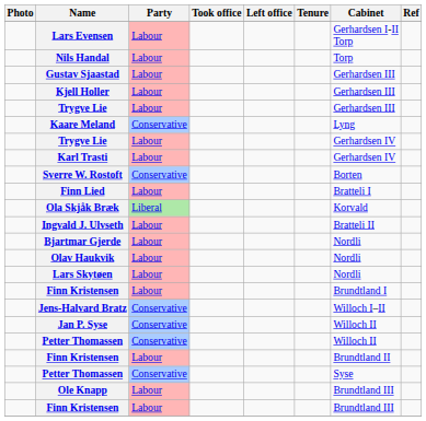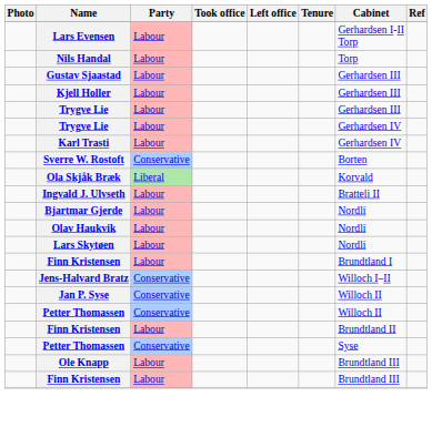 <table class="wikitable plainrowheaders sortable">
 <tr>
 <th scope=col class=unsortable>Photo</th>
 <th scope=col>Name</th>
 <th scope=col>Party</th>
 <th scope=col>Took office</th>
 <th scope=col>Left office</th>
 <th scope=col>Tenure</th>
 <th scope=col>Cabinet</th>
 <th scope=col class=unsortable>Ref</th>
 </tr>
 <tr>
 </tr>
 <tr>
 <td align=center></td>
 <th scope=row><a href='#'>Lars Evensen</a></th>
 <td style="background:#FFB6B6"><a href='#'>Labour</a></td>
 <td></td>
 <td></td>
 <td></td>
 <td><a href='#'>Gerhardsen I</a>-<a href='#'>II</a><br><a href='#'>Torp</a></td>
 <td align=center></td>
 </tr>
 <tr>
 <td align=center></td>
 <th scope=row><a href='#'>Nils Handal</a></th>
 <td style="background:#FFB6B6"><a href='#'>Labour</a></td>
 <td></td>
 <td></td>
 <td></td>
 <td><a href='#'>Torp</a></td>
 <td align=center></td>
 </tr>
 <tr>
 <td align=center></td>
 <th scope=row><a href='#'>Gustav Sjaastad</a></th>
 <td style="background:#FFB6B6"><a href='#'>Labour</a></td>
 <td></td>
 <td></td>
 <td></td>
 <td><a href='#'>Gerhardsen III</a></td>
 <td align=center></td>
 </tr>
 <tr>
 <td align=center></td>
 <th scope=row><a href='#'>Kjell Holler</a></th>
 <td style="background:#FFB6B6"><a href='#'>Labour</a></td>
 <td></td>
 <td></td>
 <td></td>
 <td><a href='#'>Gerhardsen III</a></td>
 <td align=center></td>
 </tr>
 <tr>
 <td align=center></td>
 <th scope=row><a href='#'>Trygve Lie</a></th>
 <td style="background:#FFB6B6"><a href='#'>Labour</a></td>
 <td></td>
 <td></td>
 <td></td>
 <td><a href='#'>Gerhardsen III</a></td>
 <td align=center></td>
 </tr>
 <tr>
 <td align=center></td>
-<th scope=row><a href='#'>Kaare Meland</a></th>
-<td style="background:#AACCFF"><a href='#'>Conservative</a></td>
-<td></td>
-<td></td>
-<td></td>
-<td><a href='#'>Lyng</a></td>
-<td align=center></td>
-</tr>
-<tr>
-<td align=center></td>
 <th scope=row><a href='#'>Trygve Lie</a></th>
 <td style="background:#FFB6B6"><a href='#'>Labour</a></td>
 <td></td>
 <td></td>
 <td></td>
 <td><a href='#'>Gerhardsen IV</a></td>
 <td align=center></td>
 </tr>
 <tr>
 <td align=center></td>
 <th scope=row><a href='#'>Karl Trasti</a></th>
 <td style="background:#FFB6B6"><a href='#'>Labour</a></td>
 <td></td>
 <td></td>
 <td></td>
 <td><a href='#'>Gerhardsen IV</a></td>
 <td align=center></td>
 </tr>
 <tr>
 <td align=center></td>
 <th scope=row><a href='#'>Sverre W. Rostoft</a></th>
 <td style="background:#AACCFF"><a href='#'>Conservative</a></td>
 <td></td>
 <td></td>
 <td></td>
 <td><a href='#'>Borten</a></td>
-<td align=center></td>
-</tr>
-<tr>
-<td align=center></td>
-<th scope=row><a href='#'>Finn Lied</a></th>
-<td style="background:#FFB6B6"><a href='#'>Labour</a></td>
-<td></td>
-<td></td>
-<td></td>
-<td><a href='#'>Bratteli I</a></td>
 <td align=center></td>
 </tr>
 <tr>
 <td align=center></td>
 <th scope=row><a href='#'>Ola Skjåk Bræk</a></th>
 <td style="background:#AEE8A8"><a href='#'>Liberal</a></td>
 <td></td>
 <td></td>
 <td></td>
 <td><a href='#'>Korvald</a></td>
 <td align=center></td>
 </tr>
 <tr>
 <td align=center></td>
 <th scope=row><a href='#'>Ingvald J. Ulvseth</a></th>
 <td style="background:#FFB6B6"><a href='#'>Labour</a></td>
 <td></td>
 <td></td>
 <td></td>
 <td><a href='#'>Bratteli II</a></td>
 <td align=center></td>
 </tr>
 <tr>
 <td align=center></td>
 <th scope=row><a href='#'>Bjartmar Gjerde</a></th>
 <td style="background:#FFB6B6"><a href='#'>Labour</a></td>
 <td></td>
 <td></td>
 <td></td>
 <td><a href='#'>Nordli</a></td>
 <td align=center></td>
 </tr>
 <tr>
 <td align=center></td>
 <th scope=row><a href='#'>Olav Haukvik</a></th>
 <td style="background:#FFB6B6"><a href='#'>Labour</a></td>
 <td></td>
 <td></td>
 <td></td>
 <td><a href='#'>Nordli</a></td>
 <td align=center></td>
 </tr>
 <tr>
 <td align=center></td>
 <th scope=row><a href='#'>Lars Skytøen</a></th>
 <td style="background:#FFB6B6"><a href='#'>Labour</a></td>
 <td></td>
 <td></td>
 <td></td>
 <td><a href='#'>Nordli</a></td>
 <td align=center></td>
 </tr>
 <tr>
 <td align=center></td>
 <th scope=row><a href='#'>Finn Kristensen</a></th>
 <td style="background:#FFB6B6"><a href='#'>Labour</a></td>
 <td></td>
 <td></td>
 <td></td>
 <td><a href='#'>Brundtland I</a></td>
 <td align=center></td>
 </tr>
 <tr>
 <td align=center></td>
 <th scope=row><a href='#'>Jens-Halvard Bratz</a></th>
 <td style="background:#AACCFF"><a href='#'>Conservative</a></td>
 <td></td>
 <td></td>
 <td></td>
 <td><a href='#'>Willoch I</a>–<a href='#'>II</a></td>
 <td align=center></td>
 </tr>
 <tr>
 <td align=center></td>
 <th scope=row><a href='#'>Jan P. Syse</a></th>
 <td style="background:#AACCFF"><a href='#'>Conservative</a></td>
 <td></td>
 <td></td>
 <td></td>
 <td><a href='#'>Willoch II</a></td>
 <td align=center></td>
 </tr>
 <tr>
 <td align=center></td>
 <th scope=row><a href='#'>Petter Thomassen</a></th>
 <td style="background:#AACCFF"><a href='#'>Conservative</a></td>
 <td></td>
 <td></td>
 <td></td>
 <td><a href='#'>Willoch II</a></td>
 <td align=center></td>
 </tr>
 <tr>
 <td align=center></td>
 <th scope=row><a href='#'>Finn Kristensen</a></th>
 <td style="background:#FFB6B6"><a href='#'>Labour</a></td>
 <td></td>
 <td></td>
 <td></td>
 <td><a href='#'>Brundtland II</a></td>
 <td align=center></td>
 </tr>
 <tr>
 <td align=center></td>
 <th scope=row><a href='#'>Petter Thomassen</a></th>
 <td style="background:#AACCFF"><a href='#'>Conservative</a></td>
 <td></td>
 <td></td>
 <td></td>
 <td><a href='#'>Syse</a></td>
 <td align=center></td>
 </tr>
 <tr>
 <td align=center></td>
 <th scope=row><a href='#'>Ole Knapp</a></th>
 <td style="background:#FFB6B6"><a href='#'>Labour</a></td>
 <td></td>
 <td></td>
 <td></td>
 <td><a href='#'>Brundtland III</a></td>
 <td align=center></td>
 </tr>
 <tr>
 <td align=center></td>
 <th scope=row><a href='#'>Finn Kristensen</a></th>
 <td style="background:#FFB6B6"><a href='#'>Labour</a></td>
 <td></td>
 <td></td>
 <td></td>
 <td><a href='#'>Brundtland III</a></td>
 <td align=center></td>
 </tr>
 <tr>
 </tr>
 </table>
